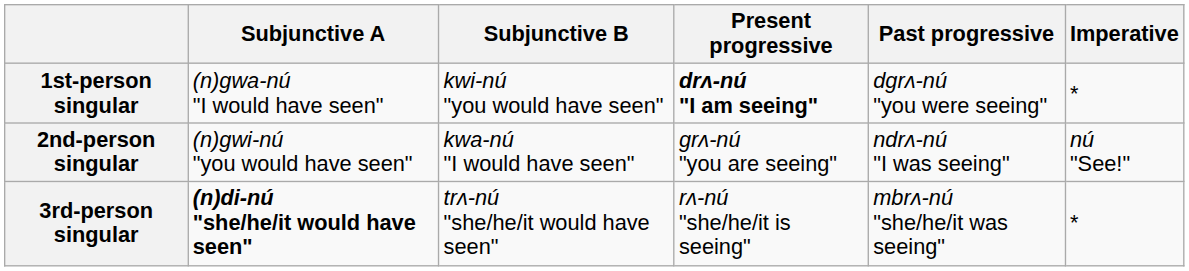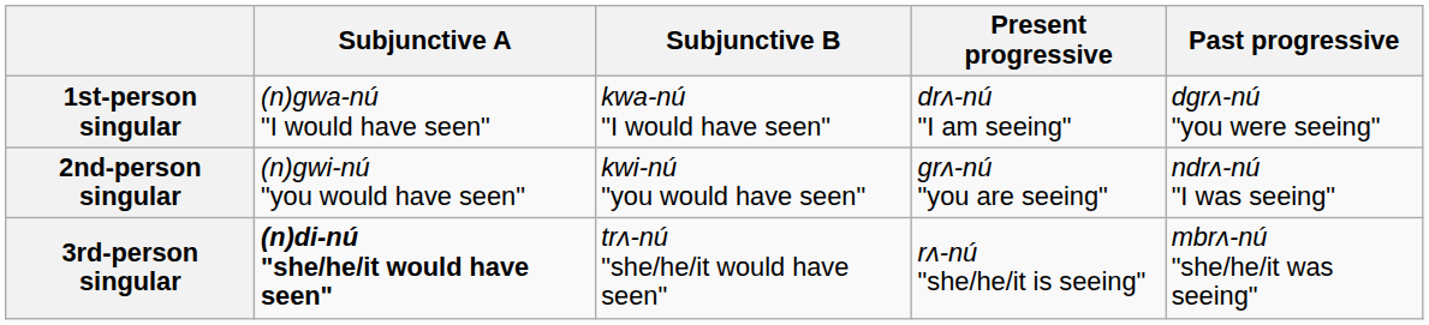 <table class="wikitable">
 <tr>
 <th></th>
 <th>Subjunctive A</th>
 <th>Subjunctive B</th>
 <th>Present progressive</th>
 <th>Past progressive</th>
-<th>Imperative</th>
 </tr>
 <tr>
 <th>1st-person singular</th>
 <td><em>(n)gwa-nú</em><br>"I would have seen"</td>
-<td><em>kwi-nú</em><br>"you would have seen"</td>
-<td><strong><em>drʌ-nú</em><br>"I am seeing"</strong></td>
+<td><em>kwa-nú</em><br>"I would have seen"</td>
+<td><em>drʌ-nú</em><br>"I am seeing"</td>
 <td><em>dgrʌ-nú</em><br>"you were seeing"</td>
-<td>*</td>
 </tr>
 <tr>
 <th>2nd-person singular</th>
 <td><em>(n)gwi-nú</em><br>"you would have seen"</td>
-<td><em>kwa-nú</em><br>"I would have seen"</td>
+<td><em>kwi-nú</em><br>"you would have seen"</td>
 <td><em>grʌ-nú</em><br>"you are seeing"</td>
 <td><em>ndrʌ-nú</em><br>"I was seeing"</td>
-<td><em>nú</em><br>"See!"</td>
 </tr>
 <tr>
 <th>3rd-person singular</th>
 <td><strong><em>(n)di-nú</em><br>"she/he/it would have seen"</strong></td>
 <td><em>trʌ-nú</em><br>"she/he/it would have seen"</td>
 <td><em>rʌ-nú</em><br>"she/he/it is seeing"</td>
 <td><em>mbrʌ-nú</em><br>"she/he/it was seeing"</td>
-<td>*</td>
 </tr>
 </table>
